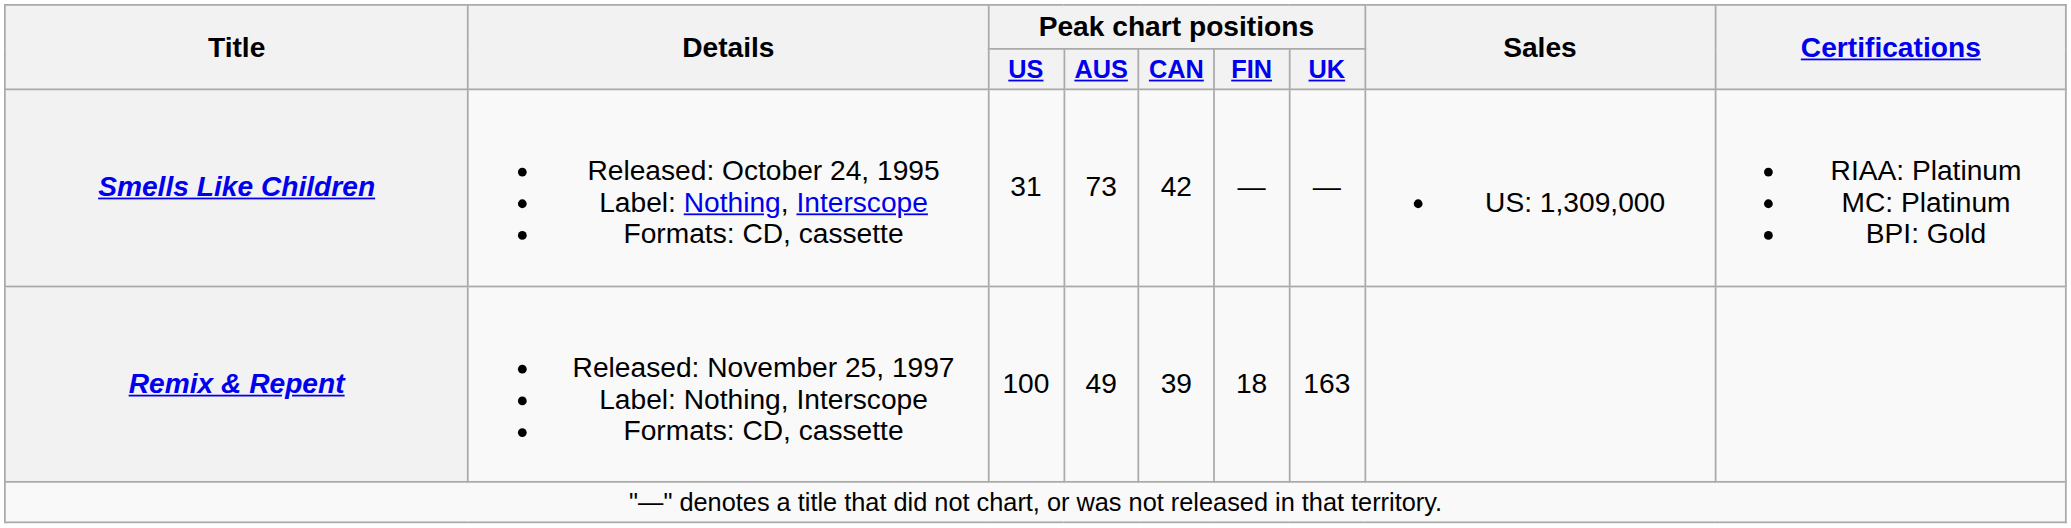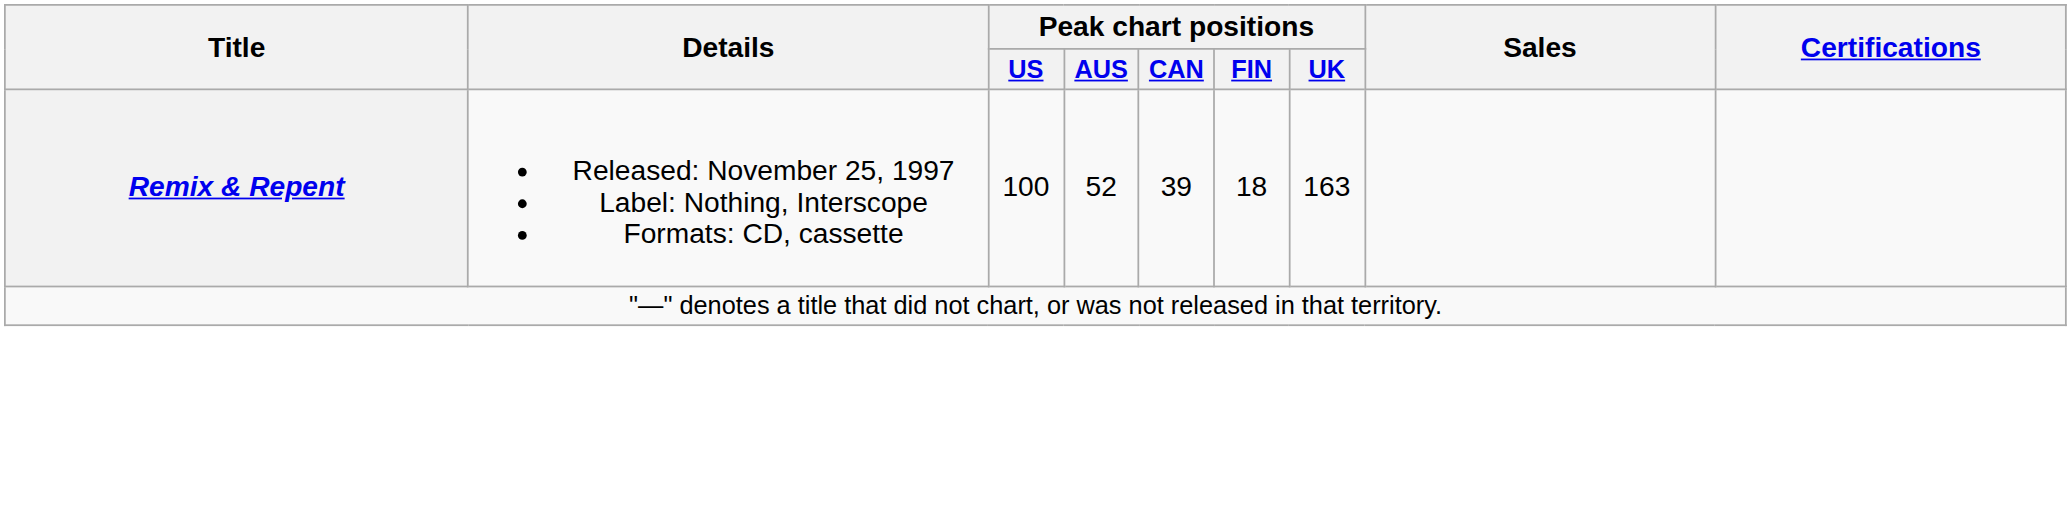 <table class="wikitable plainrowheaders" style="text-align:center">
 <tr>
 <th scope="col" rowspan="2" style="width:16em;">Title</th>
 <th scope="col" rowspan="2" style="width:18em;">Details</th>
 <th scope="col" colspan="5">Peak chart positions</th>
 <th scope="col" rowspan="2" style="width:12em;">Sales</th>
 <th scope="col" rowspan="2" style="width:12em;"><a href='#'>Certifications</a></th>
 </tr>
 <tr>
 <th scope="col" style="width:2.5em; font-size:90%;"><a href='#'>US</a><br></th>
 <th scope="col" style="width:2.5em; font-size:90%;"><a href='#'>AUS</a><br></th>
 <th scope="col" style="width:2.5em; font-size:90%;"><a href='#'>CAN</a><br></th>
 <th scope="col" style="width:2.5em; font-size:90%;"><a href='#'>FIN</a><br></th>
 <th scope="col" style="width:2.5em; font-size:90%;"><a href='#'>UK</a><br></th>
 </tr>
 <tr>
-<th scope="row"><em><a href='#'>Smells Like Children</a></em></th>
-<td><br><ul><li>Released: October 24, 1995</li><li>Label: <a href='#'>Nothing</a>, <a href='#'>Interscope</a></li><li>Formats: CD, cassette</li></ul></td>
-<td>31</td>
-<td>73</td>
-<td>42</td>
-<td>—</td>
-<td>—</td>
-<td><br><ul><li>US: 1,309,000</li></ul></td>
-<td><br><ul><li>RIAA: Platinum</li><li>MC: Platinum</li><li>BPI: Gold</li></ul></td>
-</tr>
-<tr>
 <th scope="row"><em><a href='#'>Remix & Repent</a></em></th>
 <td><br><ul><li>Released: November 25, 1997</li><li>Label: Nothing, Interscope</li><li>Formats: CD, cassette</li></ul></td>
 <td>100</td>
-<td>49</td>
+<td>52</td>
 <td>39</td>
 <td>18</td>
 <td>163</td>
 <td></td>
 <td></td>
 </tr>
 <tr>
 <td colspan="9" style="font-size:90%">"—" denotes a title that did not chart, or was not released in that territory.</td>
 </tr>
 </table>
